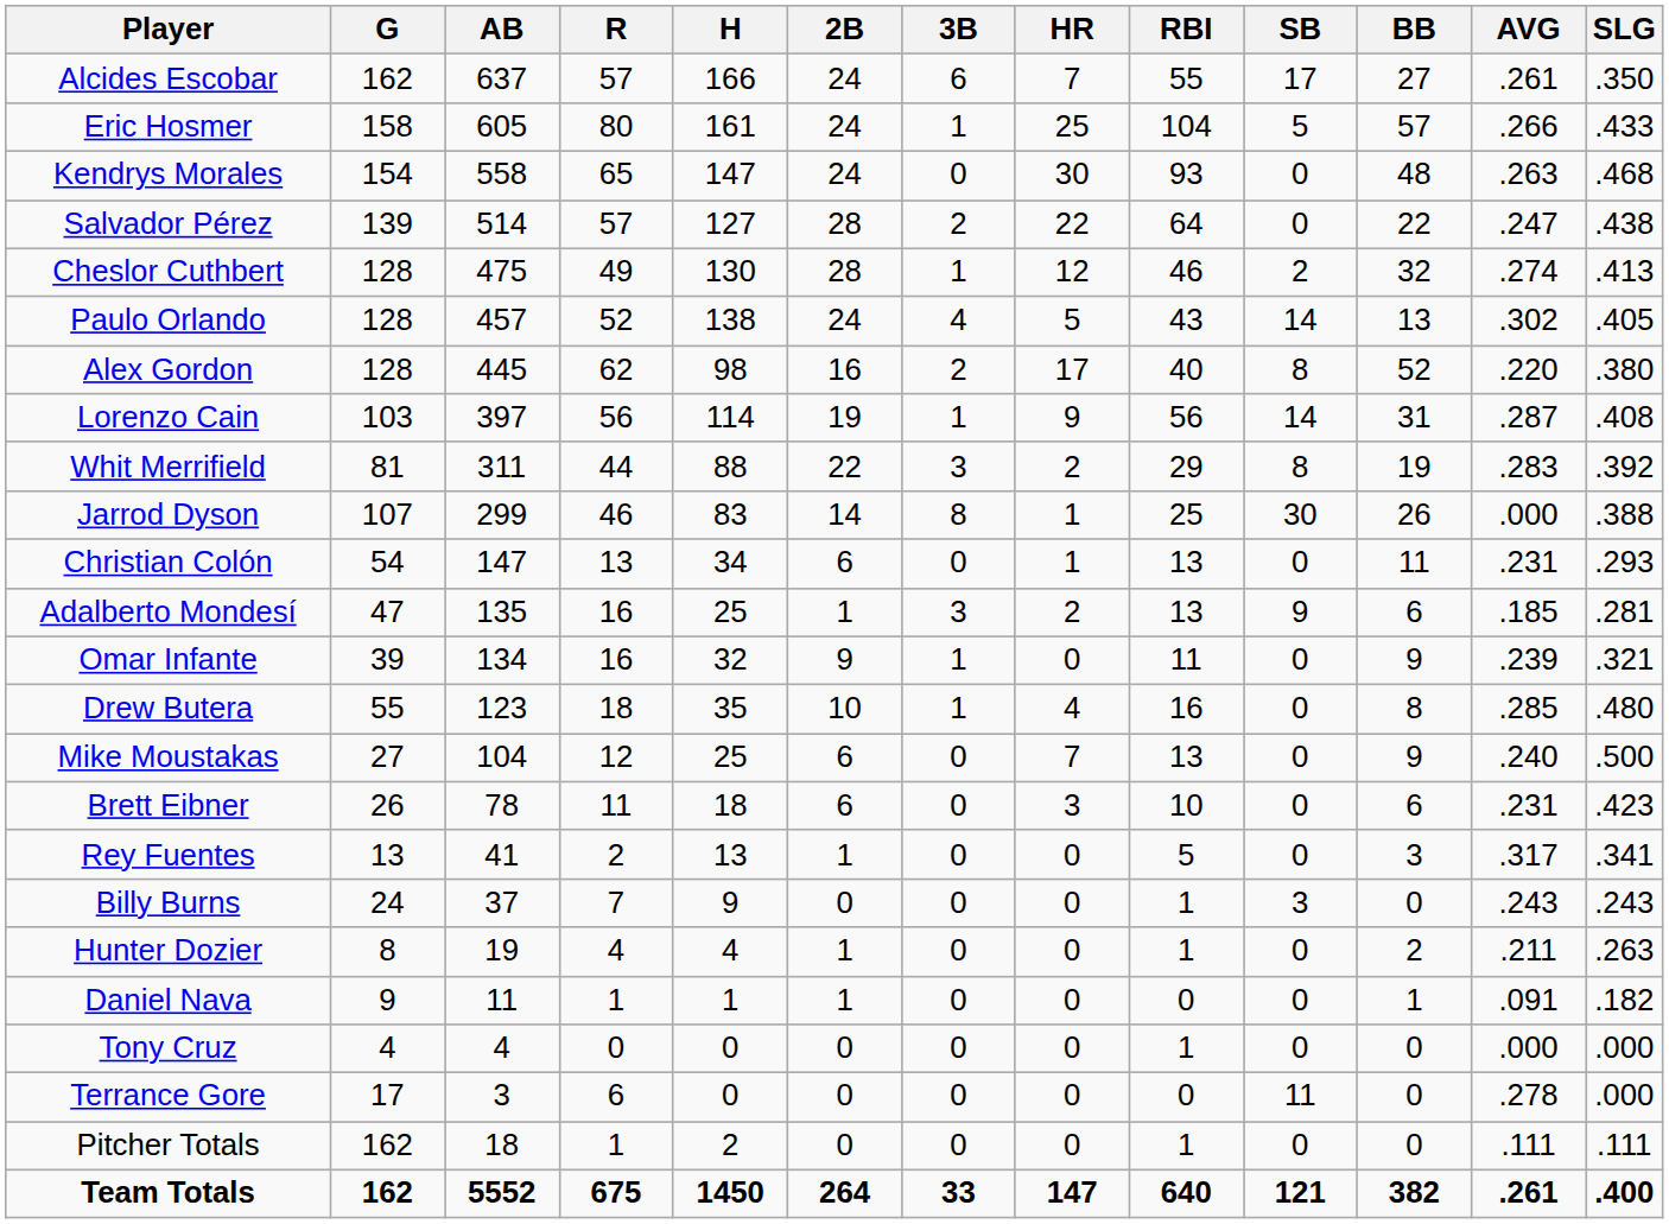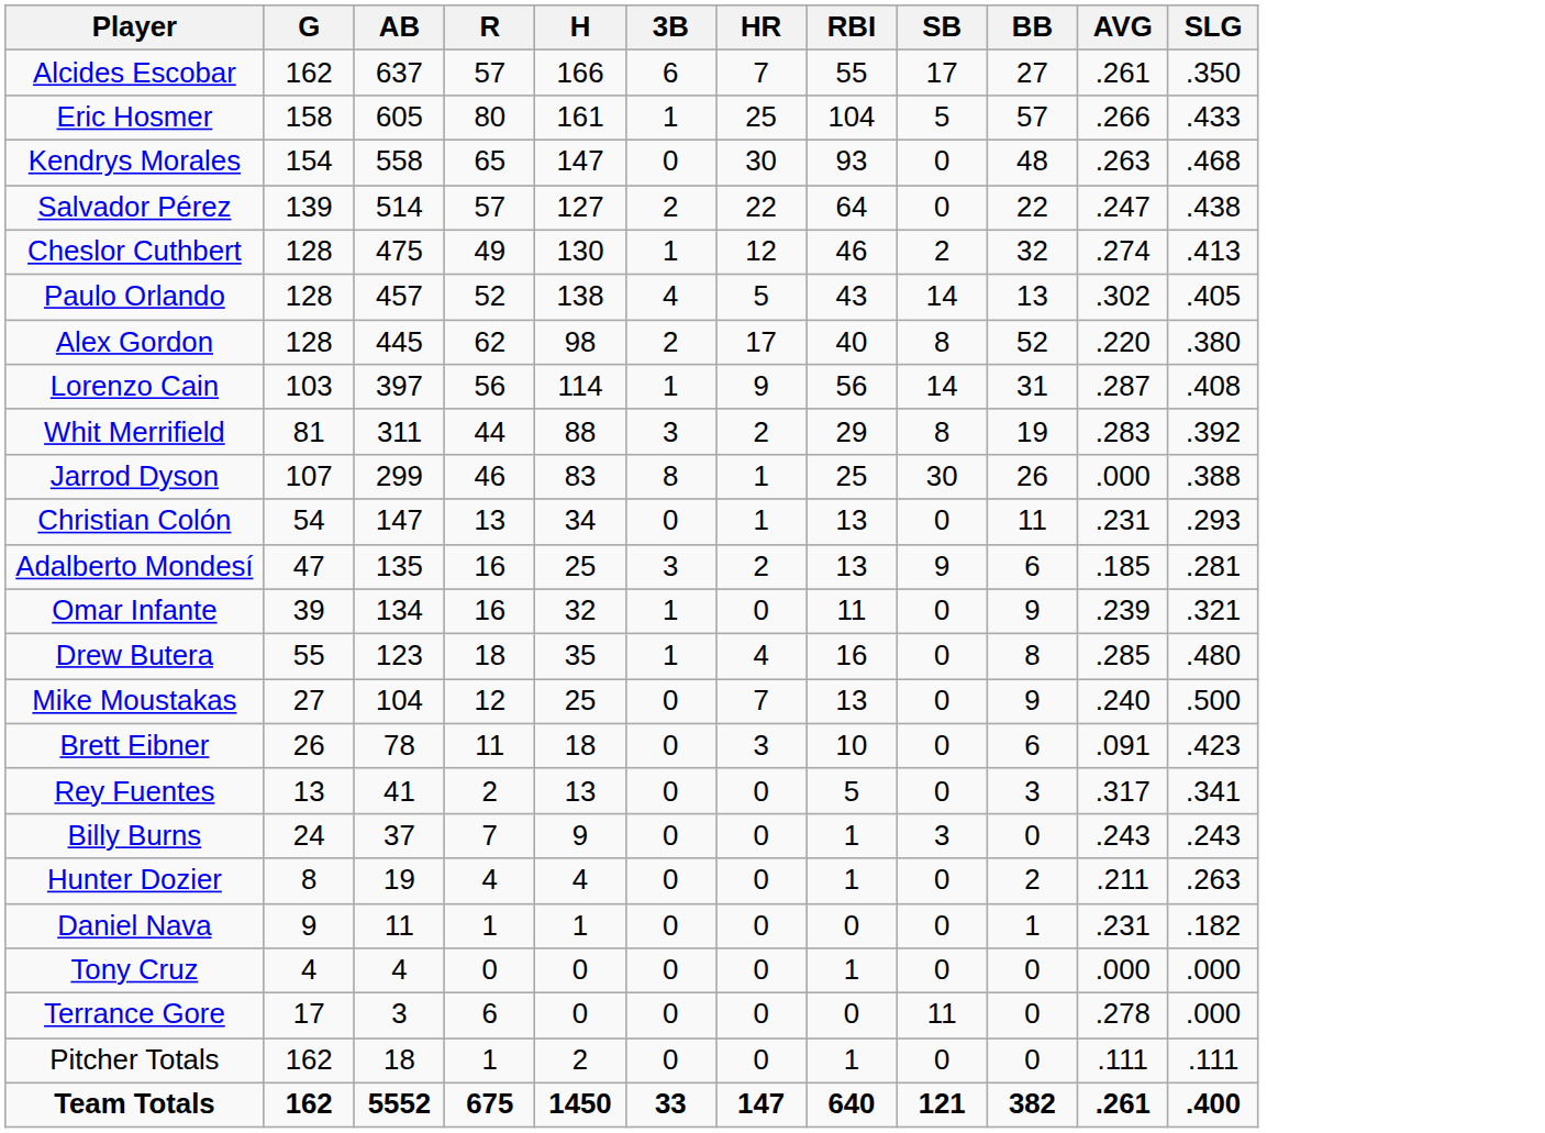 <table class=wikitable style="text-align:center">
 <tr>
 <th bgcolor=#DDDDFF; width="20%">Player</th>
 <th bgcolor=#DDDDFF; width="7%">G</th>
 <th bgcolor=#DDDDFF; width="7%">AB</th>
 <th bgcolor=#DDDDFF; width="7%">R</th>
 <th bgcolor=#DDDDFF; width="7%">H</th>
-<th bgcolor=#DDDDFF; width="7%">2B</th>
 <th bgcolor=#DDDDFF; width="7%">3B</th>
 <th bgcolor=#DDDDFF; width="7%">HR</th>
 <th bgcolor=#DDDDFF; width="7%">RBI</th>
 <th bgcolor=#DDDDFF; width="7%">SB</th>
 <th bgcolor=#DDDDFF; width="7%">BB</th>
 <th bgcolor=#DDDDFF; width="7%">AVG</th>
 <th bgcolor=#DDDDFF; width="7%">SLG</th>
 </tr>
 <tr>
 <td><a href='#'>Alcides Escobar</a></td>
 <td>162</td>
 <td>637</td>
 <td>57</td>
 <td>166</td>
-<td>24</td>
 <td>6</td>
 <td>7</td>
 <td>55</td>
 <td>17</td>
 <td>27</td>
 <td>.261</td>
 <td>.350</td>
 </tr>
 <tr>
 <td><a href='#'>Eric Hosmer</a></td>
 <td>158</td>
 <td>605</td>
 <td>80</td>
 <td>161</td>
-<td>24</td>
 <td>1</td>
 <td>25</td>
 <td>104</td>
 <td>5</td>
 <td>57</td>
 <td>.266</td>
 <td>.433</td>
 </tr>
 <tr>
 <td><a href='#'>Kendrys Morales</a></td>
 <td>154</td>
 <td>558</td>
 <td>65</td>
 <td>147</td>
-<td>24</td>
 <td>0</td>
 <td>30</td>
 <td>93</td>
 <td>0</td>
 <td>48</td>
 <td>.263</td>
 <td>.468</td>
 </tr>
 <tr>
 <td><a href='#'>Salvador Pérez</a></td>
 <td>139</td>
 <td>514</td>
 <td>57</td>
 <td>127</td>
-<td>28</td>
 <td>2</td>
 <td>22</td>
 <td>64</td>
 <td>0</td>
 <td>22</td>
 <td>.247</td>
 <td>.438</td>
 </tr>
 <tr>
 <td><a href='#'>Cheslor Cuthbert</a></td>
 <td>128</td>
 <td>475</td>
 <td>49</td>
 <td>130</td>
-<td>28</td>
 <td>1</td>
 <td>12</td>
 <td>46</td>
 <td>2</td>
 <td>32</td>
 <td>.274</td>
 <td>.413</td>
 </tr>
 <tr>
 <td><a href='#'>Paulo Orlando</a></td>
 <td>128</td>
 <td>457</td>
 <td>52</td>
 <td>138</td>
-<td>24</td>
 <td>4</td>
 <td>5</td>
 <td>43</td>
 <td>14</td>
 <td>13</td>
 <td>.302</td>
 <td>.405</td>
 </tr>
 <tr>
 <td><a href='#'>Alex Gordon</a></td>
 <td>128</td>
 <td>445</td>
 <td>62</td>
 <td>98</td>
-<td>16</td>
 <td>2</td>
 <td>17</td>
 <td>40</td>
 <td>8</td>
 <td>52</td>
 <td>.220</td>
 <td>.380</td>
 </tr>
 <tr>
 <td><a href='#'>Lorenzo Cain</a></td>
 <td>103</td>
 <td>397</td>
 <td>56</td>
 <td>114</td>
-<td>19</td>
 <td>1</td>
 <td>9</td>
 <td>56</td>
 <td>14</td>
 <td>31</td>
 <td>.287</td>
 <td>.408</td>
 </tr>
 <tr>
 <td><a href='#'>Whit Merrifield</a></td>
 <td>81</td>
 <td>311</td>
 <td>44</td>
 <td>88</td>
-<td>22</td>
 <td>3</td>
 <td>2</td>
 <td>29</td>
 <td>8</td>
 <td>19</td>
 <td>.283</td>
 <td>.392</td>
 </tr>
 <tr>
 <td><a href='#'>Jarrod Dyson</a></td>
 <td>107</td>
 <td>299</td>
 <td>46</td>
 <td>83</td>
-<td>14</td>
 <td>8</td>
 <td>1</td>
 <td>25</td>
 <td>30</td>
 <td>26</td>
 <td>.000</td>
 <td>.388</td>
 </tr>
 <tr>
 <td><a href='#'>Christian Colón</a></td>
 <td>54</td>
 <td>147</td>
 <td>13</td>
 <td>34</td>
-<td>6</td>
 <td>0</td>
 <td>1</td>
 <td>13</td>
 <td>0</td>
 <td>11</td>
 <td>.231</td>
 <td>.293</td>
 </tr>
 <tr>
 <td><a href='#'>Adalberto Mondesí</a></td>
 <td>47</td>
 <td>135</td>
 <td>16</td>
 <td>25</td>
-<td>1</td>
 <td>3</td>
 <td>2</td>
 <td>13</td>
 <td>9</td>
 <td>6</td>
 <td>.185</td>
 <td>.281</td>
 </tr>
 <tr>
 <td><a href='#'>Omar Infante</a></td>
 <td>39</td>
 <td>134</td>
 <td>16</td>
 <td>32</td>
-<td>9</td>
 <td>1</td>
 <td>0</td>
 <td>11</td>
 <td>0</td>
 <td>9</td>
 <td>.239</td>
 <td>.321</td>
 </tr>
 <tr>
 <td><a href='#'>Drew Butera</a></td>
 <td>55</td>
 <td>123</td>
 <td>18</td>
 <td>35</td>
-<td>10</td>
 <td>1</td>
 <td>4</td>
 <td>16</td>
 <td>0</td>
 <td>8</td>
 <td>.285</td>
 <td>.480</td>
 </tr>
 <tr>
 <td><a href='#'>Mike Moustakas</a></td>
 <td>27</td>
 <td>104</td>
 <td>12</td>
 <td>25</td>
-<td>6</td>
 <td>0</td>
 <td>7</td>
 <td>13</td>
 <td>0</td>
 <td>9</td>
 <td>.240</td>
 <td>.500</td>
 </tr>
 <tr>
 <td><a href='#'>Brett Eibner</a></td>
 <td>26</td>
 <td>78</td>
 <td>11</td>
 <td>18</td>
-<td>6</td>
 <td>0</td>
 <td>3</td>
 <td>10</td>
 <td>0</td>
 <td>6</td>
-<td>.231</td>
+<td>.091</td>
 <td>.423</td>
 </tr>
 <tr>
 <td><a href='#'>Rey Fuentes</a></td>
 <td>13</td>
 <td>41</td>
 <td>2</td>
 <td>13</td>
-<td>1</td>
 <td>0</td>
 <td>0</td>
 <td>5</td>
 <td>0</td>
 <td>3</td>
 <td>.317</td>
 <td>.341</td>
 </tr>
 <tr>
 <td><a href='#'>Billy Burns</a></td>
 <td>24</td>
 <td>37</td>
 <td>7</td>
 <td>9</td>
 <td>0</td>
 <td>0</td>
-<td>0</td>
 <td>1</td>
 <td>3</td>
 <td>0</td>
 <td>.243</td>
 <td>.243</td>
 </tr>
 <tr>
 <td><a href='#'>Hunter Dozier</a></td>
 <td>8</td>
 <td>19</td>
 <td>4</td>
 <td>4</td>
-<td>1</td>
 <td>0</td>
 <td>0</td>
 <td>1</td>
 <td>0</td>
 <td>2</td>
 <td>.211</td>
 <td>.263</td>
 </tr>
 <tr>
 <td><a href='#'>Daniel Nava</a></td>
 <td>9</td>
 <td>11</td>
 <td>1</td>
 <td>1</td>
-<td>1</td>
 <td>0</td>
 <td>0</td>
 <td>0</td>
 <td>0</td>
 <td>1</td>
-<td>.091</td>
+<td>.231</td>
 <td>.182</td>
 </tr>
 <tr>
 <td><a href='#'>Tony Cruz</a></td>
 <td>4</td>
 <td>4</td>
-<td>0</td>
 <td>0</td>
 <td>0</td>
 <td>0</td>
 <td>0</td>
 <td>1</td>
 <td>0</td>
 <td>0</td>
 <td>.000</td>
 <td>.000</td>
 </tr>
 <tr>
 <td><a href='#'>Terrance Gore</a></td>
 <td>17</td>
 <td>3</td>
 <td>6</td>
 <td>0</td>
 <td>0</td>
 <td>0</td>
 <td>0</td>
-<td>0</td>
 <td>11</td>
 <td>0</td>
 <td>.278</td>
 <td>.000</td>
 </tr>
 <tr>
 <td>Pitcher Totals</td>
 <td>162</td>
 <td>18</td>
 <td>1</td>
 <td>2</td>
-<td>0</td>
 <td>0</td>
 <td>0</td>
 <td>1</td>
 <td>0</td>
 <td>0</td>
 <td>.111</td>
 <td>.111</td>
 </tr>
 <tr>
 <td><strong>Team Totals</strong></td>
 <td><strong>162</strong></td>
 <td><strong>5552</strong></td>
 <td><strong>675</strong></td>
 <td><strong>1450</strong></td>
-<td><strong>264</strong></td>
 <td><strong>33</strong></td>
 <td><strong>147</strong></td>
 <td><strong>640</strong></td>
 <td><strong>121</strong></td>
 <td><strong>382</strong></td>
 <td><strong>.261</strong></td>
 <td><strong>.400</strong></td>
 </tr>
 </table>
